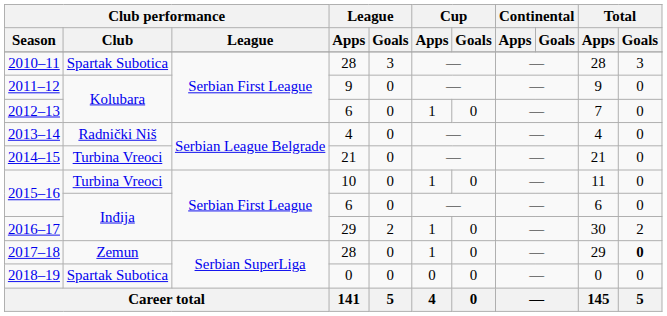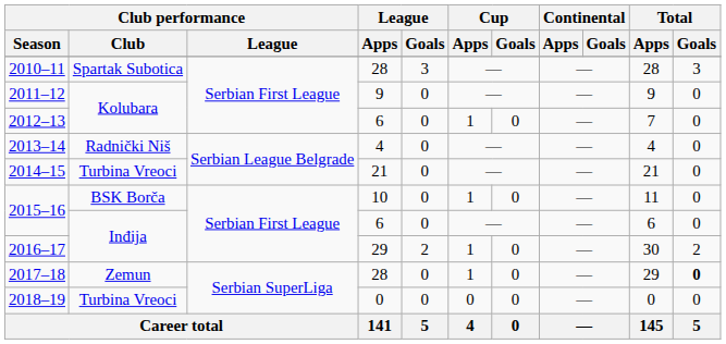 <table class="wikitable" style="text-align:center">
 <tr>
 <th colspan=3>Club performance</th>
 <th colspan=2>League</th>
 <th colspan=2>Cup</th>
 <th colspan=2>Continental</th>
 <th colspan=2>Total</th>
 </tr>
 <tr>
 <th>Season</th>
 <th>Club</th>
 <th>League</th>
 <th>Apps</th>
 <th>Goals</th>
 <th>Apps</th>
 <th>Goals</th>
 <th>Apps</th>
 <th>Goals</th>
 <th>Apps</th>
 <th>Goals</th>
 </tr>
 <tr>
 </tr>
 <tr>
 <td><a href='#'>2010–11</a></td>
 <td><a href='#'>Spartak Subotica</a></td>
 <td rowspan="3"><a href='#'>Serbian First League</a></td>
 <td>28</td>
 <td>3</td>
 <td colspan="2">—</td>
 <td colspan="2">—</td>
 <td>28</td>
 <td>3</td>
 </tr>
 <tr>
 <td><a href='#'>2011–12</a></td>
 <td rowspan="2"><a href='#'>Kolubara</a></td>
 <td>9</td>
 <td>0</td>
 <td colspan="2">—</td>
 <td colspan="2">—</td>
 <td>9</td>
 <td>0</td>
 </tr>
 <tr>
 <td><a href='#'>2012–13</a></td>
 <td>6</td>
 <td>0</td>
 <td>1</td>
 <td>0</td>
 <td colspan="2">—</td>
 <td>7</td>
 <td>0</td>
 </tr>
 <tr>
 <td><a href='#'>2013–14</a></td>
 <td><a href='#'>Radnički Niš</a></td>
 <td rowspan="2"><a href='#'>Serbian League Belgrade</a></td>
 <td>4</td>
 <td>0</td>
 <td colspan="2">—</td>
 <td colspan="2">—</td>
 <td>4</td>
 <td>0</td>
 </tr>
 <tr>
 <td><a href='#'>2014–15</a></td>
 <td><a href='#'>Turbina Vreoci</a></td>
 <td>21</td>
 <td>0</td>
 <td colspan="2">—</td>
 <td colspan="2">—</td>
 <td>21</td>
 <td>0</td>
 </tr>
 <tr>
 <td rowspan="2"><a href='#'>2015–16</a></td>
-<td><a href='#'>Turbina Vreoci</a></td>
+<td><a href='#'>BSK Borča</a></td>
 <td rowspan="3"><a href='#'>Serbian First League</a></td>
 <td>10</td>
 <td>0</td>
 <td>1</td>
 <td>0</td>
 <td colspan="2">—</td>
 <td>11</td>
 <td>0</td>
 </tr>
 <tr>
 <td rowspan="2"><a href='#'>Inđija</a></td>
 <td>6</td>
 <td>0</td>
 <td colspan="2">—</td>
 <td colspan="2">—</td>
 <td>6</td>
 <td>0</td>
 </tr>
 <tr>
 <td><a href='#'>2016–17</a></td>
 <td>29</td>
 <td>2</td>
 <td>1</td>
 <td>0</td>
 <td colspan="2">—</td>
 <td>30</td>
 <td>2</td>
 </tr>
 <tr>
 <td><a href='#'>2017–18</a></td>
 <td><a href='#'>Zemun</a></td>
 <td rowspan="2"><a href='#'>Serbian SuperLiga</a></td>
 <td>28</td>
 <td>0</td>
 <td>1</td>
 <td>0</td>
 <td colspan="2">—</td>
 <td>29</td>
 <td><strong>0</strong></td>
 </tr>
 <tr>
 <td><a href='#'>2018–19</a></td>
-<td><a href='#'>Spartak Subotica</a></td>
+<td><a href='#'>Turbina Vreoci</a></td>
 <td>0</td>
 <td>0</td>
 <td>0</td>
 <td>0</td>
 <td colspan="2">—</td>
 <td>0</td>
 <td>0</td>
 </tr>
 <tr>
 <th colspan=3>Career total</th>
 <th>141</th>
 <th>5</th>
 <th>4</th>
 <th>0</th>
 <th colspan="2">—</th>
 <th>145</th>
 <th>5</th>
 </tr>
 </table>
